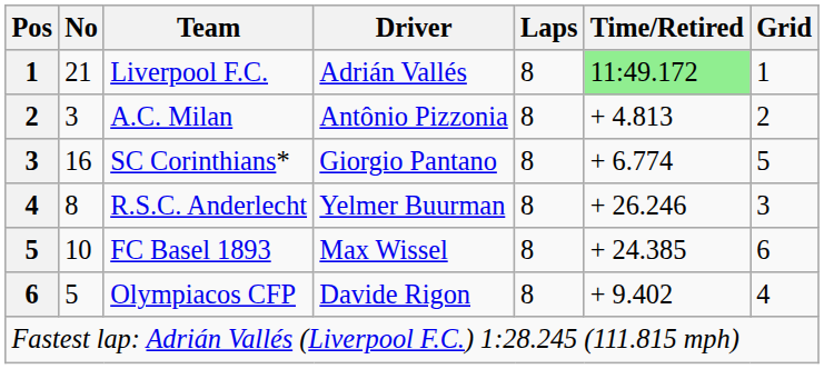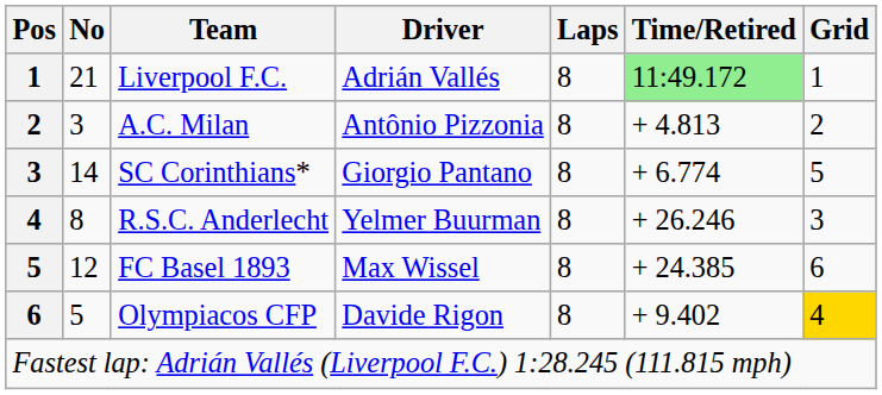 <table class="wikitable" style="font-size: 95%">
 <tr>
 <th>Pos</th>
 <th>No</th>
 <th>Team</th>
 <th>Driver</th>
 <th>Laps</th>
 <th>Time/Retired</th>
 <th>Grid</th>
 </tr>
 <tr>
 <th>1</th>
 <td>21</td>
 <td> <a href='#'>Liverpool F.C.</a></td>
 <td> <a href='#'>Adrián Vallés</a></td>
 <td>8</td>
 <td style="background: lightgreen;">11:49.172</td>
 <td>1</td>
 </tr>
 <tr>
 <th>2</th>
 <td>3</td>
 <td> <a href='#'>A.C. Milan</a></td>
 <td> <a href='#'>Antônio Pizzonia</a></td>
 <td>8</td>
 <td>+ 4.813</td>
 <td>2</td>
 </tr>
 <tr>
 <th>3</th>
-<td>16</td>
+<td>14</td>
 <td> <a href='#'>SC Corinthians</a>*</td>
 <td> <a href='#'>Giorgio Pantano</a></td>
 <td>8</td>
 <td>+ 6.774</td>
 <td>5</td>
 </tr>
 <tr>
 <th>4</th>
 <td>8</td>
 <td> <a href='#'>R.S.C. Anderlecht</a></td>
 <td> <a href='#'>Yelmer Buurman</a></td>
 <td>8</td>
 <td>+ 26.246</td>
 <td>3</td>
 </tr>
 <tr>
 <th>5</th>
-<td>10</td>
+<td>12</td>
 <td> <a href='#'>FC Basel 1893</a></td>
 <td> <a href='#'>Max Wissel</a></td>
 <td>8</td>
 <td>+ 24.385</td>
 <td>6</td>
 </tr>
 <tr>
 <th>6</th>
 <td>5</td>
 <td> <a href='#'>Olympiacos CFP</a></td>
 <td> <a href='#'>Davide Rigon</a></td>
 <td>8</td>
 <td>+ 9.402</td>
-<td>4</td>
+<td style="background: gold;">4</td>
 </tr>
 <tr>
 <td colspan=8><em>Fastest lap: <a href='#'>Adrián Vallés</a> (<a href='#'>Liverpool F.C.</a>) 1:28.245 (111.815 mph)</em></td>
 </tr>
 </table>
